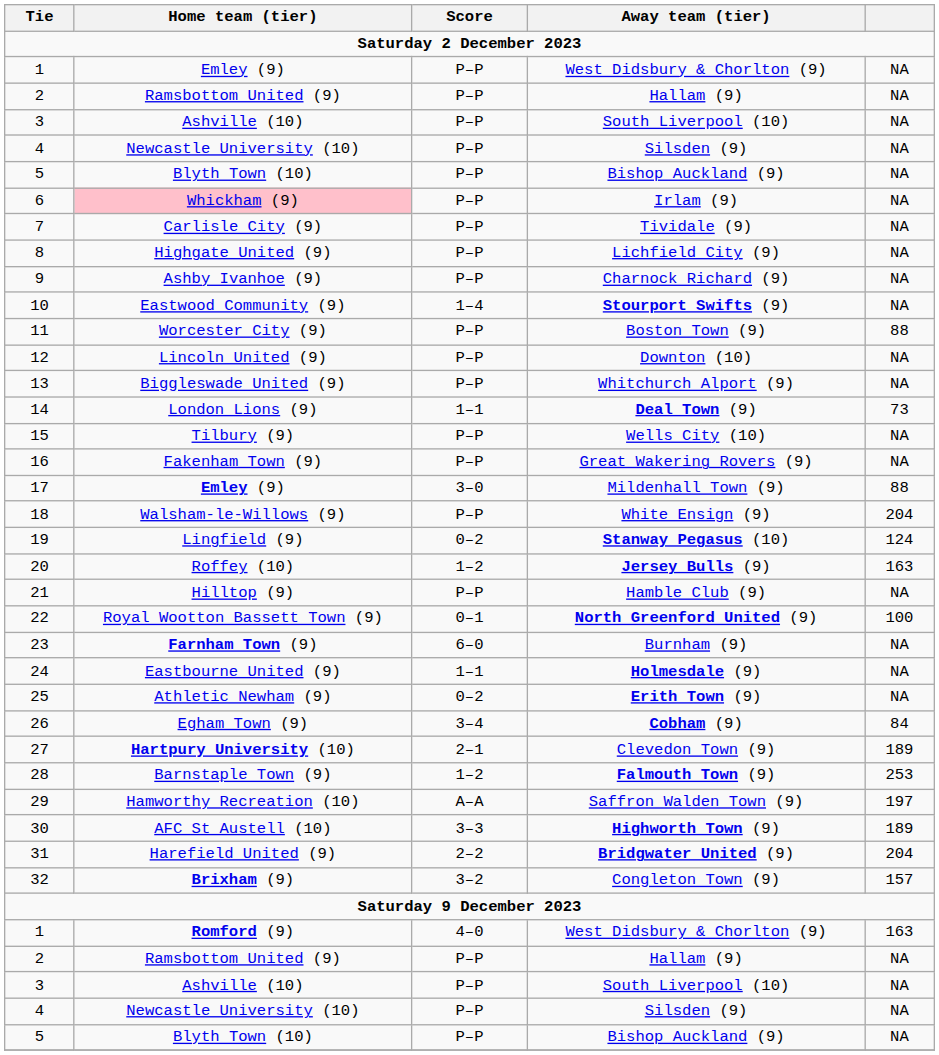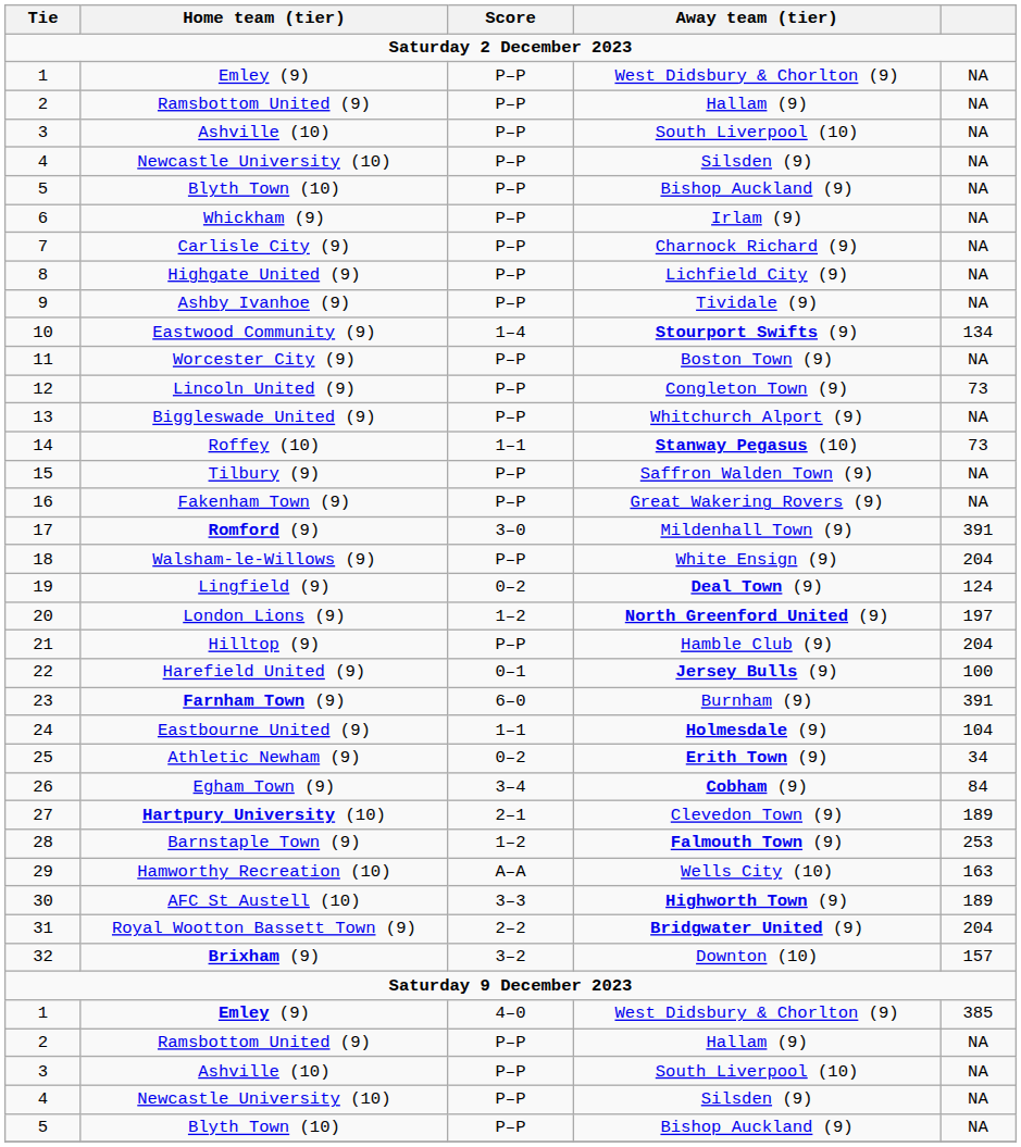 <table class="wikitable" style="width:700px;text-align:center;font-size:90%">
 <tr>
 <th scope="col" style="width: 7.50%">Tie</th>
 <th scope="col" style="width:36.25%">Home team (tier)</th>
 <th scope="col" style="width:12.50%">Score</th>
 <th scope="col" style="width:36.25%">Away team (tier)</th>
 <th scope="col" style="width: 7.50%"></th>
 </tr>
 <tr>
 <td colspan="5"><strong>Saturday 2 December 2023</strong></td>
 </tr>
 <tr>
 <td>1</td>
 <td><a href='#'>Emley</a> (9)</td>
 <td>P–P</td>
 <td><a href='#'>West Didsbury & Chorlton</a> (9)</td>
 <td>NA</td>
 </tr>
 <tr>
 <td>2</td>
 <td><a href='#'>Ramsbottom United</a> (9)</td>
 <td>P–P</td>
 <td><a href='#'>Hallam</a> (9)</td>
 <td>NA</td>
 </tr>
 <tr>
 <td>3</td>
 <td><a href='#'>Ashville</a> (10)</td>
 <td>P–P</td>
 <td><a href='#'>South Liverpool</a> (10)</td>
 <td>NA</td>
 </tr>
 <tr>
 <td>4</td>
 <td><a href='#'>Newcastle University</a> (10)</td>
 <td>P–P</td>
 <td><a href='#'>Silsden</a> (9)</td>
 <td>NA</td>
 </tr>
 <tr>
 <td>5</td>
 <td><a href='#'>Blyth Town</a> (10)</td>
 <td>P–P</td>
 <td><a href='#'>Bishop Auckland</a> (9)</td>
 <td>NA</td>
 </tr>
 <tr>
 <td>6</td>
-<td style="background: pink;"><a href='#'>Whickham</a> (9)</td>
+<td><a href='#'>Whickham</a> (9)</td>
 <td>P–P</td>
 <td><a href='#'>Irlam</a> (9)</td>
 <td>NA</td>
 </tr>
 <tr>
 <td>7</td>
 <td><a href='#'>Carlisle City</a> (9)</td>
 <td>P–P</td>
-<td><a href='#'>Tividale</a> (9)</td>
+<td><a href='#'>Charnock Richard</a> (9)</td>
 <td>NA</td>
 </tr>
 <tr>
 <td>8</td>
 <td><a href='#'>Highgate United</a> (9)</td>
 <td>P–P</td>
 <td><a href='#'>Lichfield City</a> (9)</td>
 <td>NA</td>
 </tr>
 <tr>
 <td>9</td>
 <td><a href='#'>Ashby Ivanhoe</a> (9)</td>
 <td>P–P</td>
-<td><a href='#'>Charnock Richard</a> (9)</td>
+<td><a href='#'>Tividale</a> (9)</td>
 <td>NA</td>
 </tr>
 <tr>
 <td>10</td>
 <td><a href='#'>Eastwood Community</a> (9)</td>
 <td>1–4</td>
 <td><strong><a href='#'>Stourport Swifts</a></strong> (9)</td>
-<td>NA</td>
+<td>134</td>
 </tr>
 <tr>
 <td>11</td>
 <td><a href='#'>Worcester City</a> (9)</td>
 <td>P–P</td>
 <td><a href='#'>Boston Town</a> (9)</td>
-<td>88</td>
+<td>NA</td>
 </tr>
 <tr>
 <td>12</td>
 <td><a href='#'>Lincoln United</a> (9)</td>
 <td>P–P</td>
-<td><a href='#'>Downton</a> (10)</td>
-<td>NA</td>
+<td><a href='#'>Congleton Town</a> (9)</td>
+<td>73</td>
 </tr>
 <tr>
 <td>13</td>
 <td><a href='#'>Biggleswade United</a> (9)</td>
 <td>P–P</td>
 <td><a href='#'>Whitchurch Alport</a> (9)</td>
 <td>NA</td>
 </tr>
 <tr>
 <td>14</td>
-<td><a href='#'>London Lions</a> (9)</td>
+<td><a href='#'>Roffey</a> (10)</td>
 <td>1–1 </td>
-<td><strong><a href='#'>Deal Town</a></strong> (9)</td>
+<td><strong><a href='#'>Stanway Pegasus</a></strong> (10)</td>
 <td>73</td>
 </tr>
 <tr>
 <td>15</td>
 <td><a href='#'>Tilbury</a> (9)</td>
 <td>P–P</td>
-<td><a href='#'>Wells City</a> (10)</td>
+<td><a href='#'>Saffron Walden Town</a> (9)</td>
 <td>NA</td>
 </tr>
 <tr>
 <td>16</td>
 <td><a href='#'>Fakenham Town</a> (9)</td>
 <td>P–P</td>
 <td><a href='#'>Great Wakering Rovers</a> (9)</td>
 <td>NA</td>
 </tr>
 <tr>
 <td>17</td>
-<td><strong><a href='#'>Emley</a></strong> (9)</td>
+<td><strong><a href='#'>Romford</a></strong> (9)</td>
 <td>3–0</td>
 <td><a href='#'>Mildenhall Town</a> (9)</td>
-<td>88</td>
+<td>391</td>
 </tr>
 <tr>
 <td>18</td>
 <td><a href='#'>Walsham-le-Willows</a> (9)</td>
 <td>P–P</td>
 <td><a href='#'>White Ensign</a> (9)</td>
 <td>204</td>
 </tr>
 <tr>
 <td>19</td>
 <td><a href='#'>Lingfield</a> (9)</td>
 <td>0–2</td>
-<td><strong><a href='#'>Stanway Pegasus</a></strong> (10)</td>
+<td><strong><a href='#'>Deal Town</a></strong> (9)</td>
 <td>124</td>
 </tr>
 <tr>
 <td>20</td>
-<td><a href='#'>Roffey</a> (10)</td>
+<td><a href='#'>London Lions</a> (9)</td>
 <td>1–2</td>
-<td><strong><a href='#'>Jersey Bulls</a></strong> (9)</td>
-<td>163</td>
+<td><strong><a href='#'>North Greenford United</a></strong> (9)</td>
+<td>197</td>
 </tr>
 <tr>
 <td>21</td>
 <td><a href='#'>Hilltop</a> (9)</td>
 <td>P–P</td>
 <td><a href='#'>Hamble Club</a> (9)</td>
-<td>NA</td>
+<td>204</td>
 </tr>
 <tr>
 <td>22</td>
-<td><a href='#'>Royal Wootton Bassett Town</a> (9)</td>
+<td><a href='#'>Harefield United</a> (9)</td>
 <td>0–1</td>
-<td><strong><a href='#'>North Greenford United</a></strong> (9)</td>
+<td><strong><a href='#'>Jersey Bulls</a></strong> (9)</td>
 <td>100</td>
 </tr>
 <tr>
 <td>23</td>
 <td><strong><a href='#'>Farnham Town</a></strong> (9)</td>
 <td>6–0</td>
 <td><a href='#'>Burnham</a> (9)</td>
-<td>NA</td>
+<td>391</td>
 </tr>
 <tr>
 <td>24</td>
 <td><a href='#'>Eastbourne United</a> (9)</td>
 <td>1–1 </td>
 <td><strong><a href='#'>Holmesdale</a></strong> (9)</td>
-<td>NA</td>
+<td>104</td>
 </tr>
 <tr>
 <td>25</td>
 <td><a href='#'>Athletic Newham</a> (9)</td>
 <td>0–2</td>
 <td><strong><a href='#'>Erith Town</a></strong> (9)</td>
-<td>NA</td>
+<td>34</td>
 </tr>
 <tr>
 <td>26</td>
 <td><a href='#'>Egham Town</a> (9)</td>
 <td>3–4</td>
 <td><strong><a href='#'>Cobham</a></strong> (9)</td>
 <td>84</td>
 </tr>
 <tr>
 <td>27</td>
 <td><strong><a href='#'>Hartpury University</a></strong> (10)</td>
 <td>2–1</td>
 <td><a href='#'>Clevedon Town</a> (9)</td>
 <td>189</td>
 </tr>
 <tr>
 <td>28</td>
 <td><a href='#'>Barnstaple Town</a> (9)</td>
 <td>1–2</td>
 <td><strong><a href='#'>Falmouth Town</a></strong> (9)</td>
 <td>253</td>
 </tr>
 <tr>
 <td>29</td>
 <td><a href='#'>Hamworthy Recreation</a> (10)</td>
 <td>A–A</td>
-<td><a href='#'>Saffron Walden Town</a> (9)</td>
-<td>197</td>
+<td><a href='#'>Wells City</a> (10)</td>
+<td>163</td>
 </tr>
 <tr>
 <td>30</td>
 <td><a href='#'>AFC St Austell</a> (10)</td>
 <td>3–3 </td>
 <td><strong><a href='#'>Highworth Town</a></strong> (9)</td>
 <td>189</td>
 </tr>
 <tr>
 <td>31</td>
-<td><a href='#'>Harefield United</a> (9)</td>
+<td><a href='#'>Royal Wootton Bassett Town</a> (9)</td>
 <td>2–2 </td>
 <td><strong><a href='#'>Bridgwater United</a></strong> (9)</td>
 <td>204</td>
 </tr>
 <tr>
 <td>32</td>
 <td><strong><a href='#'>Brixham</a></strong> (9)</td>
 <td>3–2</td>
-<td><a href='#'>Congleton Town</a> (9)</td>
+<td><a href='#'>Downton</a> (10)</td>
 <td>157</td>
 </tr>
 <tr>
 <td colspan="5"><strong>Saturday 9 December 2023</strong></td>
 </tr>
 <tr>
 <td>1</td>
-<td><strong><a href='#'>Romford</a></strong> (9)</td>
+<td><strong><a href='#'>Emley</a></strong> (9)</td>
 <td>4–0</td>
 <td><a href='#'>West Didsbury & Chorlton</a> (9)</td>
-<td>163</td>
+<td>385</td>
 </tr>
 <tr>
 <td>2</td>
 <td><a href='#'>Ramsbottom United</a> (9)</td>
 <td>P–P</td>
 <td><a href='#'>Hallam</a> (9)</td>
 <td>NA</td>
 </tr>
 <tr>
 <td>3</td>
 <td><a href='#'>Ashville</a> (10)</td>
 <td>P–P</td>
 <td><a href='#'>South Liverpool</a> (10)</td>
 <td>NA</td>
 </tr>
 <tr>
 <td>4</td>
 <td><a href='#'>Newcastle University</a> (10)</td>
 <td>P–P</td>
 <td><a href='#'>Silsden</a> (9)</td>
 <td>NA</td>
 </tr>
 <tr>
 <td>5</td>
 <td><a href='#'>Blyth Town</a> (10)</td>
 <td>P–P</td>
 <td><a href='#'>Bishop Auckland</a> (9)</td>
 <td>NA</td>
 </tr>
 <tr>
 </tr>
 </table>
